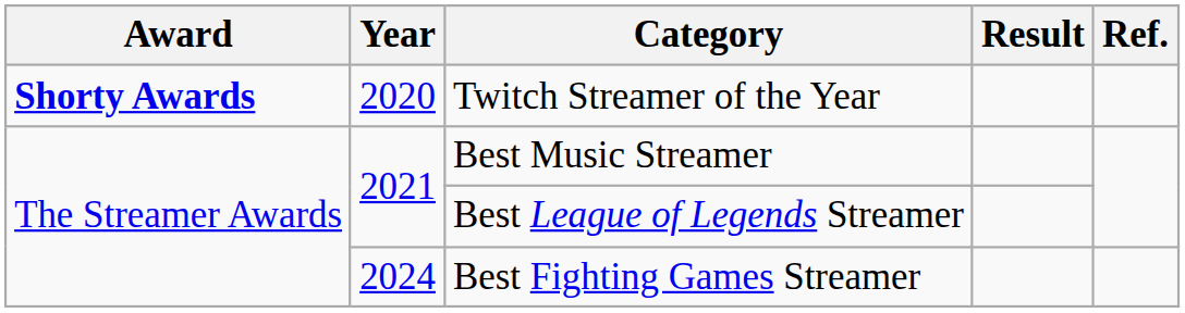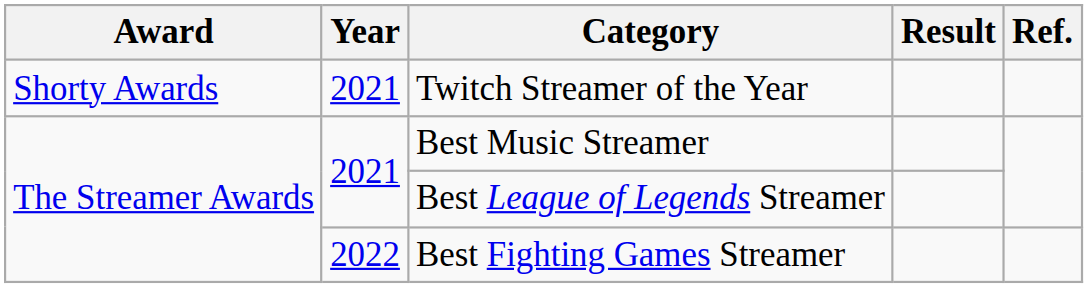 <table class="wikitable sortable">
 <tr>
 <th>Award</th>
 <th>Year</th>
 <th>Category</th>
 <th>Result</th>
 <th class="unsortable">Ref.</th>
 </tr>
 <tr>
-<td><strong><a href='#'>Shorty Awards</a></strong></td>
-<td><a href='#'>2020</a></td>
+<td><a href='#'>Shorty Awards</a></td>
+<td><a href='#'>2021</a></td>
 <td>Twitch Streamer of the Year</td>
 <td></td>
 <td align="center"></td>
 </tr>
 <tr>
 <td rowspan="3"><a href='#'>The Streamer Awards</a></td>
 <td rowspan="2"><a href='#'>2021</a></td>
 <td>Best Music Streamer</td>
 <td></td>
 <td align="center" rowspan="2"></td>
 </tr>
 <tr>
 <td>Best <em><a href='#'>League of Legends</a></em> Streamer</td>
 <td></td>
 </tr>
 <tr>
-<td><a href='#'>2024</a></td>
+<td><a href='#'>2022</a></td>
 <td>Best <a href='#'>Fighting Games</a> Streamer</td>
 <td></td>
 <td></td>
 </tr>
 </table>
